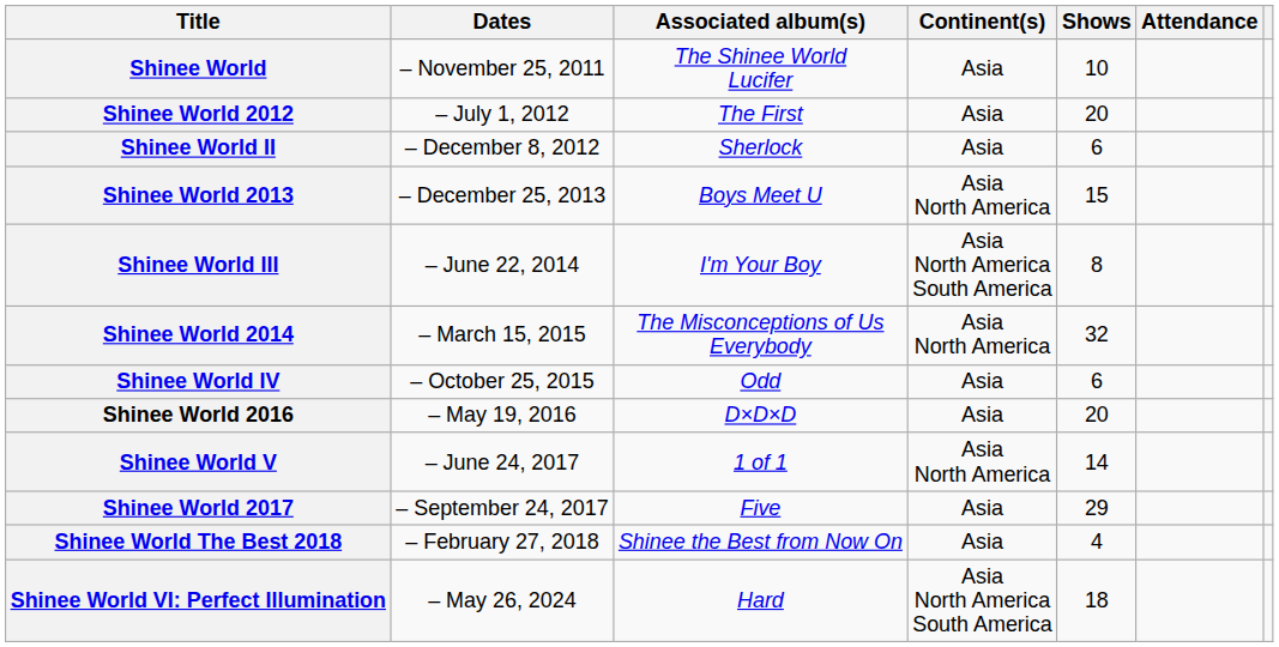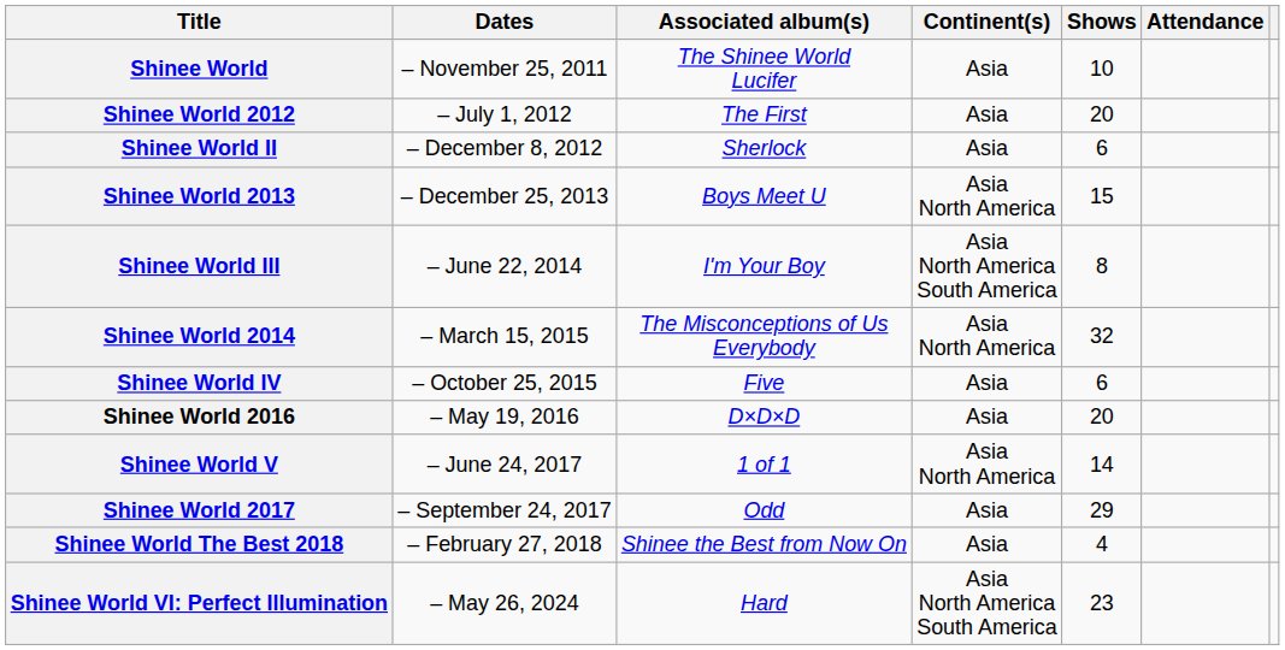 <table class="wikitable sortable plainrowheaders" style="text-align:center;">
 <tr>
 <th scope="col">Title</th>
 <th scope="col">Dates</th>
 <th scope="col">Associated album(s)</th>
 <th scope="col">Continent(s)</th>
 <th scope="col">Shows</th>
 <th scope="col">Attendance</th>
 <th scope="col" class="unsortable"></th>
 </tr>
 <tr>
 <th scope="row"><a href='#'>Shinee World</a></th>
 <td> – November 25, 2011</td>
 <td><em><a href='#'>The Shinee World</a></em><br><em><a href='#'>Lucifer</a></em></td>
 <td>Asia</td>
 <td>10</td>
 <td></td>
 <td></td>
 </tr>
 <tr>
 <th scope="row"><a href='#'>Shinee World 2012</a></th>
 <td> – July 1, 2012</td>
 <td><em><a href='#'>The First</a></em></td>
 <td>Asia</td>
 <td>20</td>
 <td></td>
 <td></td>
 </tr>
 <tr>
 <th scope="row"><a href='#'>Shinee World II</a></th>
 <td> – December 8, 2012</td>
 <td><em><a href='#'>Sherlock</a></em></td>
 <td>Asia</td>
 <td>6</td>
 <td></td>
 <td></td>
 </tr>
 <tr>
 <th scope="row"><a href='#'>Shinee World 2013</a></th>
 <td> – December 25, 2013</td>
 <td><em><a href='#'>Boys Meet U</a></em></td>
 <td>Asia<br>North America</td>
 <td>15</td>
 <td></td>
 <td></td>
 </tr>
 <tr>
 <th scope="row"><a href='#'>Shinee World III</a></th>
 <td> – June 22, 2014</td>
 <td><em><a href='#'>I'm Your Boy</a></em></td>
 <td>Asia<br>North America<br>South America</td>
 <td>8</td>
 <td></td>
 <td></td>
 </tr>
 <tr>
 <th scope="row"><a href='#'>Shinee World 2014</a></th>
 <td> – March 15, 2015</td>
 <td><em><a href='#'>The Misconceptions of Us</a></em><br><em><a href='#'>Everybody</a></em></td>
 <td>Asia<br>North America</td>
 <td>32</td>
 <td></td>
 <td></td>
 </tr>
 <tr>
 <th scope="row"><a href='#'>Shinee World IV</a></th>
 <td> – October 25, 2015</td>
-<td><em><a href='#'>Odd</a></em></td>
+<td><em><a href='#'>Five</a></em></td>
 <td>Asia</td>
 <td>6</td>
 <td></td>
 <td></td>
 </tr>
 <tr>
 <th scope="row">Shinee World 2016</th>
 <td> – May 19, 2016</td>
 <td><em><a href='#'>D×D×D</a></em></td>
 <td>Asia</td>
 <td>20</td>
 <td></td>
 <td></td>
 </tr>
 <tr>
 <th scope="row"><a href='#'>Shinee World V</a></th>
 <td> – June 24, 2017</td>
 <td><em><a href='#'>1 of 1</a></em></td>
 <td>Asia<br>North America</td>
 <td>14</td>
 <td></td>
 <td></td>
 </tr>
 <tr>
 <th scope="row"><a href='#'>Shinee World 2017</a></th>
 <td> – September 24, 2017</td>
-<td><em><a href='#'>Five</a></em></td>
+<td><em><a href='#'>Odd</a></em></td>
 <td>Asia</td>
 <td>29</td>
 <td></td>
 <td></td>
 </tr>
 <tr>
 <th scope="row"><a href='#'>Shinee World The Best 2018</a></th>
 <td> – February 27, 2018</td>
 <td><em><a href='#'>Shinee the Best from Now On</a></em></td>
 <td>Asia</td>
 <td>4</td>
 <td></td>
 <td></td>
 </tr>
 <tr>
 <th scope="row"><a href='#'>Shinee World VI: Perfect Illumination</a></th>
 <td> – May 26, 2024</td>
 <td><em><a href='#'>Hard</a></em></td>
 <td>Asia<br>North America<br>South America</td>
-<td>18</td>
+<td>23</td>
 <td></td>
 <td></td>
 </tr>
 </table>
